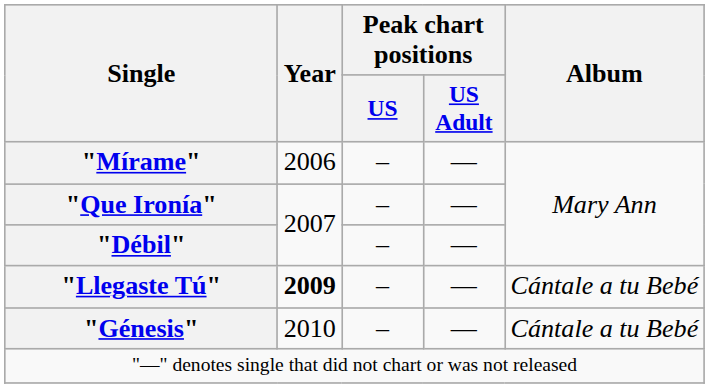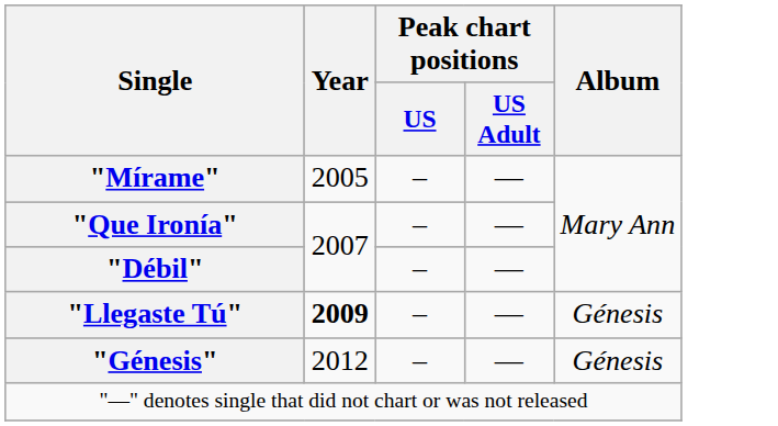 <table class="wikitable plainrowheaders" style="text-align:center;" border="1">
 <tr>
 <th scope="col" rowspan="2" style="width:10em;">Single</th>
 <th scope="col" rowspan="2">Year</th>
 <th scope="col" colspan="2">Peak chart positions</th>
 <th scope="col" rowspan="2">Album</th>
 </tr>
 <tr>
 <th scope="col" style="width:3em;font-size:90%;"><a href='#'>US</a></th>
 <th scope="col" style="width:3em;font-size:90%;"><a href='#'>US<br>Adult</a></th>
 </tr>
 <tr>
 <th scope="row">"<a href='#'>Mírame</a>"</th>
-<td>2006</td>
+<td>2005</td>
 <td>–</td>
 <td>—</td>
 <td rowspan="3"><em>Mary Ann</em></td>
 </tr>
 <tr>
 <th scope="row">"<a href='#'>Que Ironía</a>"</th>
 <td rowspan="2">2007</td>
 <td>–</td>
 <td>—</td>
 </tr>
 <tr>
 <th scope="row">"<a href='#'>Débil</a>"</th>
 <td>–</td>
 <td>—</td>
 </tr>
 <tr>
 <th scope="row">"<a href='#'>Llegaste Tú</a>"</th>
 <td><strong>2009</strong></td>
 <td>–</td>
 <td>—</td>
-<td><em>Cántale a tu Bebé</em></td>
+<td><em>Génesis</em></td>
 </tr>
 <tr>
 <th scope="row">"<a href='#'>Génesis</a>"</th>
-<td>2010</td>
+<td>2012</td>
 <td>–</td>
 <td>—</td>
-<td><em>Cántale a tu Bebé</em></td>
+<td><em>Génesis</em></td>
 </tr>
 <tr>
 <td colspan="15" style="font-size:9pt">"—" denotes single that did not chart or was not released</td>
 </tr>
 </table>
